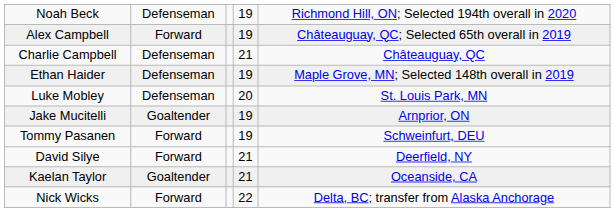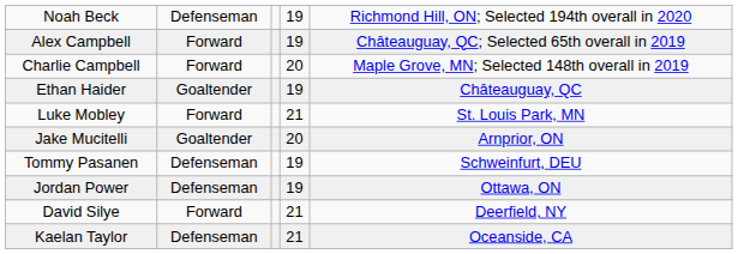 <table class="wikitable" width="60%">
 <tr align="center" bgcolor="">
 <td>Noah Beck</td>
 <td>Defenseman</td>
 <td></td>
 <td>19</td>
 <td><a href='#'>Richmond Hill, ON</a>; Selected 194th overall in <a href='#'>2020</a></td>
 </tr>
 <tr align="center" bgcolor="f0f0f0">
 <td>Alex Campbell</td>
 <td>Forward</td>
 <td></td>
 <td>19</td>
 <td><a href='#'>Châteauguay, QC</a>; Selected 65th overall in <a href='#'>2019</a></td>
 </tr>
 <tr align="center" bgcolor="">
 <td>Charlie Campbell</td>
-<td>Defenseman</td>
+<td>Forward</td>
 <td></td>
-<td>21</td>
-<td><a href='#'>Châteauguay, QC</a></td>
+<td>20</td>
+<td><a href='#'>Maple Grove, MN</a>; Selected 148th overall in <a href='#'>2019</a></td>
 </tr>
 <tr align="center" bgcolor="f0f0f0">
 <td>Ethan Haider</td>
-<td>Defenseman</td>
+<td>Goaltender</td>
 <td></td>
 <td>19</td>
-<td><a href='#'>Maple Grove, MN</a>; Selected 148th overall in <a href='#'>2019</a></td>
+<td><a href='#'>Châteauguay, QC</a></td>
 </tr>
 <tr align="center" bgcolor="">
 <td>Luke Mobley</td>
-<td>Defenseman</td>
+<td>Forward</td>
 <td></td>
-<td>20</td>
+<td>21</td>
 <td><a href='#'>St. Louis Park, MN</a></td>
 </tr>
 <tr align="center" bgcolor="f0f0f0">
 <td>Jake Mucitelli</td>
 <td>Goaltender</td>
 <td></td>
-<td>19</td>
+<td>20</td>
 <td><a href='#'>Arnprior, ON</a></td>
 </tr>
 <tr align="center" bgcolor="">
 <td>Tommy Pasanen</td>
-<td>Forward</td>
+<td>Defenseman</td>
 <td></td>
 <td>19</td>
 <td><a href='#'>Schweinfurt, DEU</a></td>
+</tr>
+<tr align="center" bgcolor="f0f0f0">
+<td>Jordan Power</td>
+<td>Defenseman</td>
+<td></td>
+<td>19</td>
+<td><a href='#'>Ottawa, ON</a></td>
 </tr>
 <tr align="center" bgcolor="">
 <td>David Silye</td>
 <td>Forward</td>
 <td></td>
 <td>21</td>
 <td><a href='#'>Deerfield, NY</a></td>
 </tr>
 <tr align="center" bgcolor="f0f0f0">
 <td>Kaelan Taylor</td>
-<td>Goaltender</td>
+<td>Defenseman</td>
 <td></td>
 <td>21</td>
 <td><a href='#'>Oceanside, CA</a></td>
 </tr>
-<tr align="center" bgcolor="">
-<td>Nick Wicks</td>
-<td>Forward</td>
-<td></td>
-<td>22</td>
-<td><a href='#'>Delta, BC</a>; transfer from <a href='#'>Alaska Anchorage</a></td>
-</tr>
 </table>
